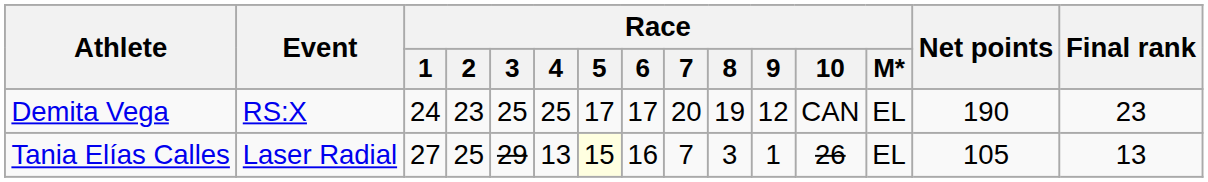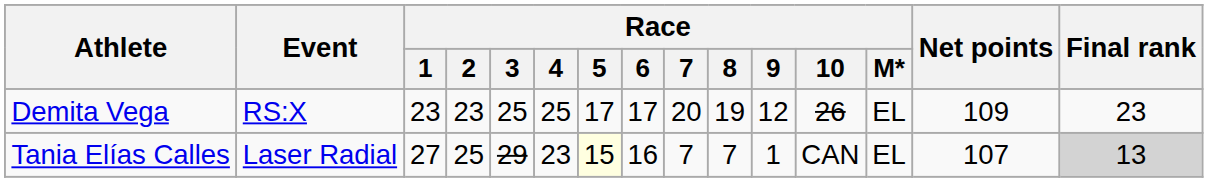 <table class="wikitable" border="1" style="font-size:90%">
 <tr>
 <th rowspan=2>Athlete</th>
 <th rowspan=2>Event</th>
 <th colspan=11>Race</th>
 <th rowspan=2>Net points</th>
 <th rowspan=2>Final rank</th>
 </tr>
 <tr style="font-size:95%">
 <th>1</th>
 <th>2</th>
 <th>3</th>
 <th>4</th>
 <th>5</th>
 <th>6</th>
 <th>7</th>
 <th>8</th>
 <th>9</th>
 <th>10</th>
 <th>M*</th>
 </tr>
 <tr align=center>
 <td align=left><a href='#'>Demita Vega</a></td>
 <td align=left><a href='#'>RS:X</a></td>
-<td>24</td>
+<td>23</td>
 <td>23</td>
 <td>25</td>
 <td>25</td>
 <td>17</td>
 <td>17</td>
 <td>20</td>
 <td>19</td>
 <td>12</td>
-<td>CAN</td>
+<td><s>26</s></td>
 <td>EL</td>
-<td>190</td>
+<td>109</td>
 <td>23</td>
 </tr>
 <tr align=center>
 <td align=left><a href='#'>Tania Elías Calles</a></td>
 <td align=left><a href='#'>Laser Radial</a></td>
 <td>27</td>
 <td>25</td>
 <td><s>29</s></td>
-<td>13</td>
+<td>23</td>
 <td style="background: lightyellow;">15</td>
 <td>16</td>
 <td>7</td>
-<td>3</td>
+<td>7</td>
 <td>1</td>
-<td><s>26</s></td>
+<td>CAN</td>
 <td>EL</td>
-<td>105</td>
-<td>13</td>
+<td>107</td>
+<td style="background: lightgrey;">13</td>
 </tr>
 </table>
